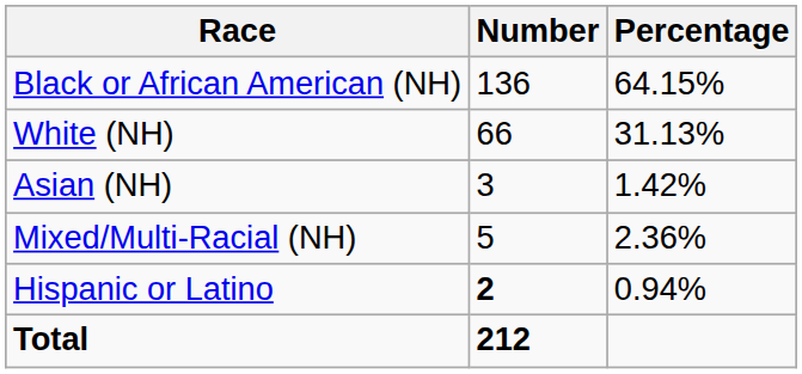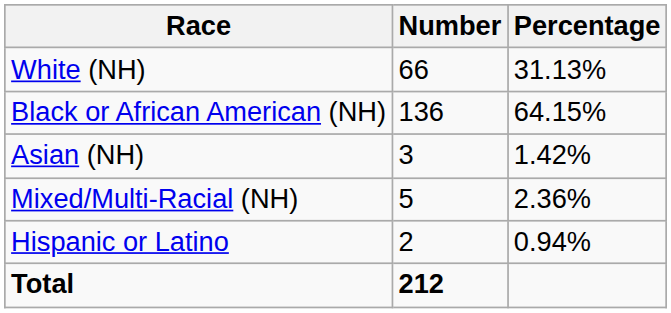 <table class="wikitable">
 <tr>
 <th>Race</th>
 <th>Number</th>
 <th>Percentage</th>
 </tr>
 <tr>
+<td><a href='#'>White</a> (NH)</td>
+<td>66</td>
+<td>31.13%</td>
+</tr>
+<tr>
 <td><a href='#'>Black or African American</a> (NH)</td>
 <td>136</td>
 <td>64.15%</td>
-</tr>
-<tr>
-<td><a href='#'>White</a> (NH)</td>
-<td>66</td>
-<td>31.13%</td>
 </tr>
 <tr>
 <td><a href='#'>Asian</a> (NH)</td>
 <td>3</td>
 <td>1.42%</td>
 </tr>
 <tr>
 <td><a href='#'>Mixed/Multi-Racial</a> (NH)</td>
 <td>5</td>
 <td>2.36%</td>
 </tr>
 <tr>
 <td><a href='#'>Hispanic or Latino</a></td>
-<td><strong>2</strong></td>
+<td>2</td>
 <td>0.94%</td>
 </tr>
 <tr>
 <td><strong>Total</strong></td>
 <td><strong>212</strong></td>
 <td></td>
 </tr>
 </table>
